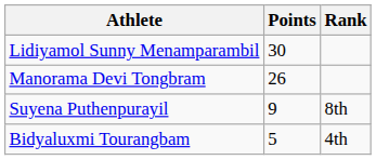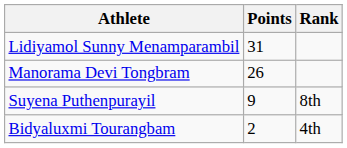 <table class=wikitable style="font-size:90%" style="text-align:center;">
 <tr>
 <th>Athlete</th>
 <th>Points</th>
 <th>Rank</th>
 </tr>
 <tr>
 <td><a href='#'>Lidiyamol Sunny Menamparambil</a></td>
-<td>30</td>
+<td>31</td>
 <td></td>
 </tr>
 <tr>
 <td><a href='#'>Manorama Devi Tongbram</a></td>
 <td>26</td>
 <td></td>
 </tr>
 <tr>
 <td><a href='#'>Suyena Puthenpurayil</a></td>
 <td>9</td>
 <td>8th</td>
 </tr>
 <tr>
 <td><a href='#'>Bidyaluxmi Tourangbam</a></td>
-<td>5</td>
+<td>2</td>
 <td>4th</td>
 </tr>
 </table>
